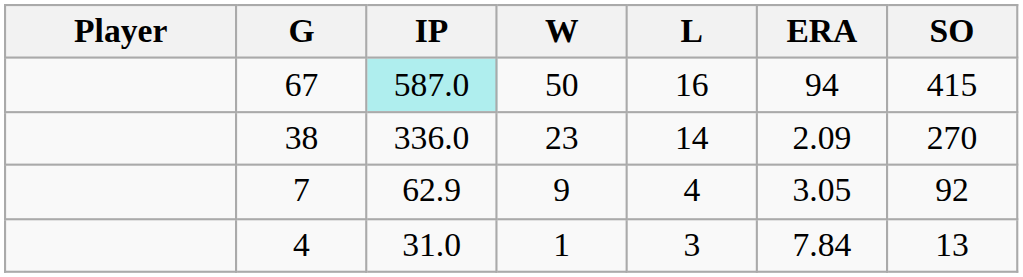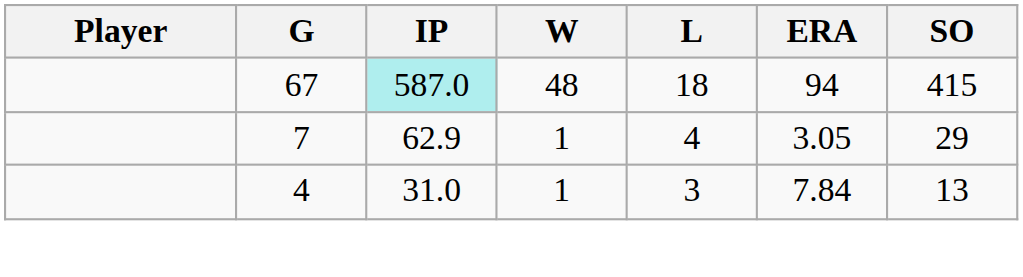 <table class="wikitable sortable">
 <tr>
 <th bgcolor="#DDDDFF" width="16%">Player</th>
 <th bgcolor="#DDDDFF" width="9%">G</th>
 <th bgcolor="#DDDDFF" width="9%">IP</th>
 <th bgcolor="#DDDDFF" width="9%">W</th>
 <th bgcolor="#DDDDFF" width="9%">L</th>
 <th bgcolor="#DDDDFF" width="9%">ERA</th>
 <th bgcolor="#DDDDFF" width="9%">SO</th>
 </tr>
 <tr align="center">
 <td></td>
 <td>67</td>
 <td style="background: paleturquoise;">587.0</td>
-<td>50</td>
-<td>16</td>
+<td>48</td>
+<td>18</td>
 <td>94</td>
 <td>415</td>
 </tr>
 <tr align="center">
 <td></td>
-<td>38</td>
-<td>336.0</td>
-<td>23</td>
-<td>14</td>
-<td>2.09</td>
-<td>270</td>
-</tr>
-<tr align="center">
-<td></td>
 <td>7</td>
 <td>62.9</td>
-<td>9</td>
+<td>1</td>
 <td>4</td>
 <td>3.05</td>
-<td>92</td>
+<td>29</td>
 </tr>
 <tr align="center">
 <td></td>
 <td>4</td>
 <td>31.0</td>
 <td>1</td>
 <td>3</td>
 <td>7.84</td>
 <td>13</td>
 </tr>
 </table>
